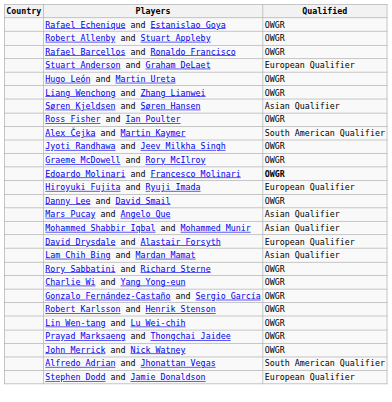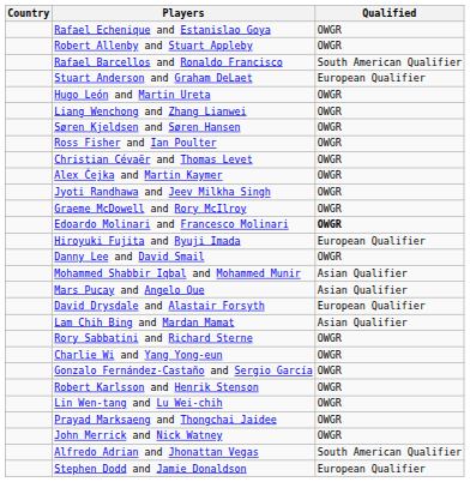 <table class="wikitable">
 <tr>
 <th>Country</th>
 <th>Players</th>
 <th>Qualified</th>
 </tr>
 <tr>
 <td></td>
 <td><a href='#'>Rafael Echenique</a> and <a href='#'>Estanislao Goya</a></td>
 <td>OWGR</td>
 </tr>
 <tr>
 <td></td>
 <td><a href='#'>Robert Allenby</a> and <a href='#'>Stuart Appleby</a></td>
 <td>OWGR</td>
 </tr>
 <tr>
 <td></td>
 <td><a href='#'>Rafael Barcellos</a> and <a href='#'>Ronaldo Francisco</a></td>
-<td>OWGR</td>
+<td>South American Qualifier</td>
 </tr>
 <tr>
 <td></td>
 <td><a href='#'>Stuart Anderson</a> and <a href='#'>Graham DeLaet</a></td>
 <td>European Qualifier</td>
 </tr>
 <tr>
 <td></td>
 <td><a href='#'>Hugo León</a> and <a href='#'>Martin Ureta</a></td>
 <td>OWGR</td>
 </tr>
 <tr>
 <td></td>
 <td><a href='#'>Liang Wenchong</a> and <a href='#'>Zhang Lianwei</a></td>
 <td>OWGR</td>
 </tr>
 <tr>
 <td></td>
 <td><a href='#'>Søren Kjeldsen</a> and <a href='#'>Søren Hansen</a></td>
-<td>Asian Qualifier</td>
+<td>OWGR</td>
 </tr>
 <tr>
 <td></td>
 <td><a href='#'>Ross Fisher</a> and <a href='#'>Ian Poulter</a></td>
 <td>OWGR</td>
 </tr>
 <tr>
 <td></td>
+<td><a href='#'>Christian Cévaër</a> and <a href='#'>Thomas Levet</a></td>
+<td>OWGR</td>
+</tr>
+<tr>
+<td></td>
 <td><a href='#'>Alex Čejka</a> and <a href='#'>Martin Kaymer</a></td>
-<td>South American Qualifier</td>
+<td>OWGR</td>
 </tr>
 <tr>
 <td></td>
 <td><a href='#'>Jyoti Randhawa</a> and <a href='#'>Jeev Milkha Singh</a></td>
 <td>OWGR</td>
 </tr>
 <tr>
 <td></td>
 <td><a href='#'>Graeme McDowell</a> and <a href='#'>Rory McIlroy</a></td>
 <td>OWGR</td>
 </tr>
 <tr>
 <td></td>
 <td><a href='#'>Edoardo Molinari</a> and <a href='#'>Francesco Molinari</a></td>
 <td><strong>OWGR</strong></td>
 </tr>
 <tr>
 <td></td>
 <td><a href='#'>Hiroyuki Fujita</a> and <a href='#'>Ryuji Imada</a></td>
 <td>European Qualifier</td>
 </tr>
 <tr>
 <td></td>
 <td><a href='#'>Danny Lee</a> and <a href='#'>David Smail</a></td>
 <td>OWGR</td>
 </tr>
 <tr>
 <td></td>
-<td><a href='#'>Mars Pucay</a> and <a href='#'>Angelo Que</a></td>
+<td><a href='#'>Mohammed Shabbir Iqbal</a> and <a href='#'>Mohammed Munir</a></td>
 <td>Asian Qualifier</td>
 </tr>
 <tr>
 <td></td>
-<td><a href='#'>Mohammed Shabbir Iqbal</a> and <a href='#'>Mohammed Munir</a></td>
+<td><a href='#'>Mars Pucay</a> and <a href='#'>Angelo Que</a></td>
 <td>Asian Qualifier</td>
 </tr>
 <tr>
 <td></td>
 <td><a href='#'>David Drysdale</a> and <a href='#'>Alastair Forsyth</a></td>
 <td>European Qualifier</td>
 </tr>
 <tr>
 <td></td>
 <td><a href='#'>Lam Chih Bing</a> and <a href='#'>Mardan Mamat</a></td>
 <td>Asian Qualifier</td>
 </tr>
 <tr>
 <td></td>
 <td><a href='#'>Rory Sabbatini</a> and <a href='#'>Richard Sterne</a></td>
 <td>OWGR</td>
 </tr>
 <tr>
 <td></td>
 <td><a href='#'>Charlie Wi</a> and <a href='#'>Yang Yong-eun</a></td>
 <td>OWGR</td>
 </tr>
 <tr>
 <td></td>
 <td><a href='#'>Gonzalo Fernández-Castaño</a> and <a href='#'>Sergio García</a></td>
 <td>OWGR</td>
 </tr>
 <tr>
 <td></td>
 <td><a href='#'>Robert Karlsson</a> and <a href='#'>Henrik Stenson</a></td>
 <td>OWGR</td>
 </tr>
 <tr>
 <td></td>
 <td><a href='#'>Lin Wen-tang</a> and <a href='#'>Lu Wei-chih</a></td>
 <td>OWGR</td>
 </tr>
 <tr>
 <td></td>
 <td><a href='#'>Prayad Marksaeng</a> and <a href='#'>Thongchai Jaidee</a></td>
 <td>OWGR</td>
 </tr>
 <tr>
 <td></td>
 <td><a href='#'>John Merrick</a> and <a href='#'>Nick Watney</a></td>
 <td>OWGR</td>
 </tr>
 <tr>
 <td></td>
 <td><a href='#'>Alfredo Adrian</a> and <a href='#'>Jhonattan Vegas</a></td>
 <td>South American Qualifier</td>
 </tr>
 <tr>
 <td></td>
 <td><a href='#'>Stephen Dodd</a> and <a href='#'>Jamie Donaldson</a></td>
 <td>European Qualifier</td>
 </tr>
 </table>
